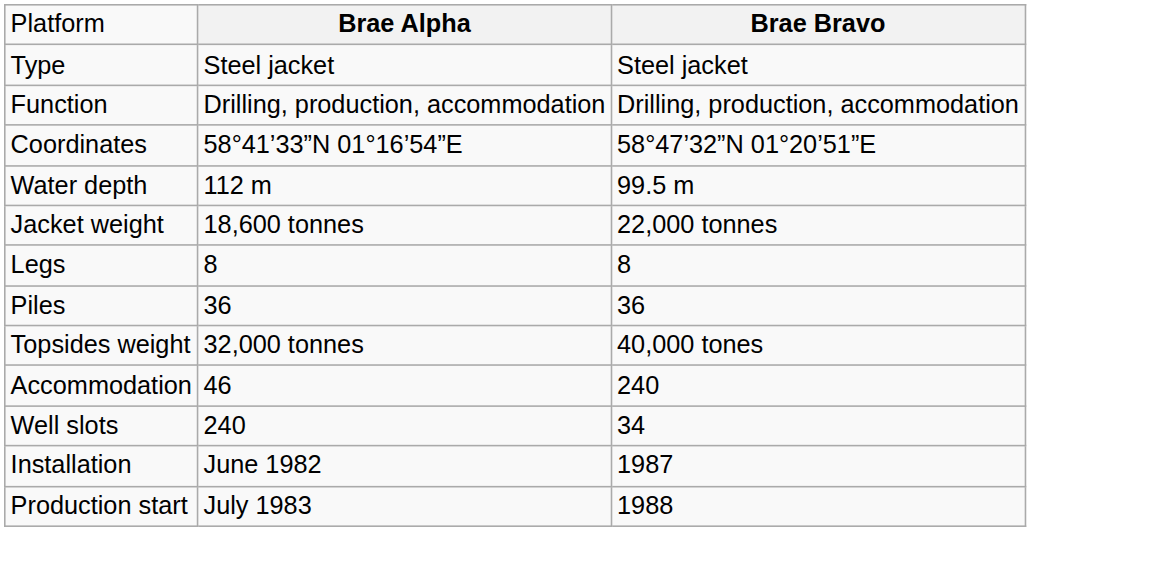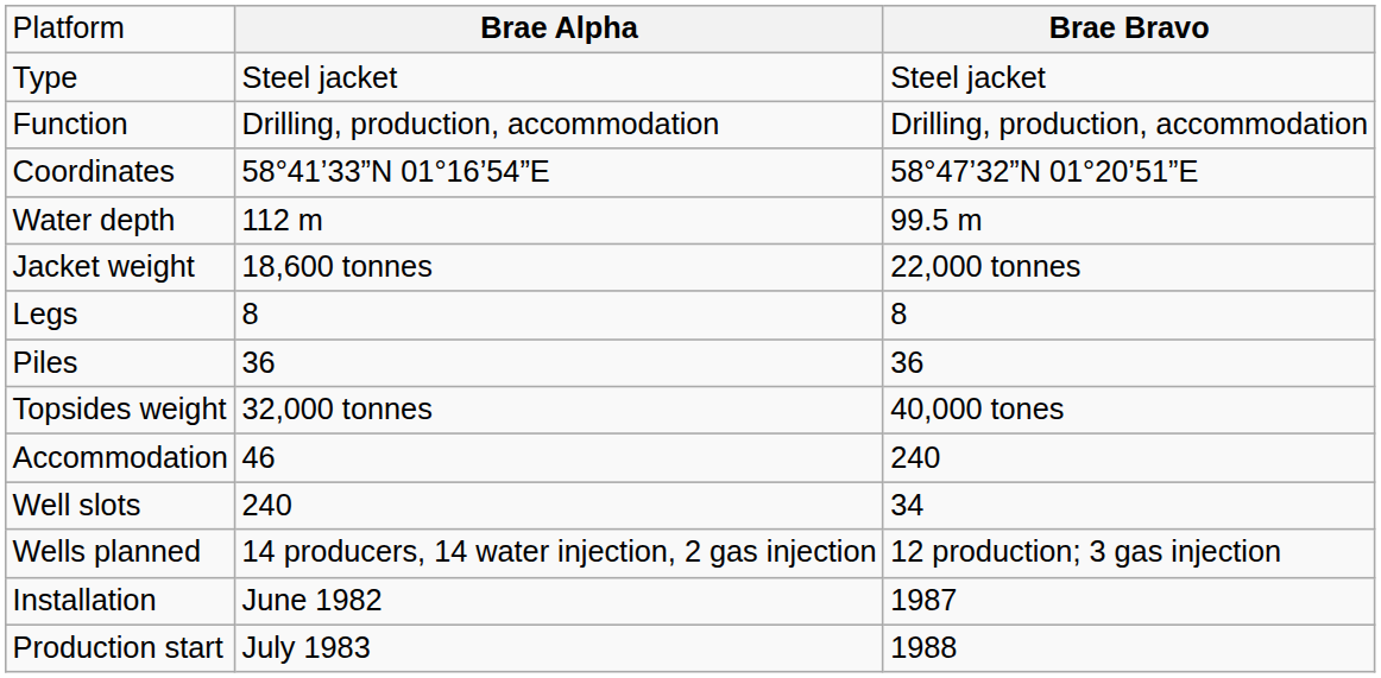 <table class="wikitable">
 <tr>
 <td>Platform</td>
 <th>Brae Alpha</th>
 <th>Brae Bravo</th>
 </tr>
 <tr>
 <td>Type</td>
 <td>Steel jacket</td>
 <td>Steel jacket</td>
 </tr>
 <tr>
 <td>Function</td>
 <td>Drilling, production,  accommodation</td>
 <td>Drilling, production,  accommodation</td>
 </tr>
 <tr>
 <td>Coordinates</td>
 <td>58°41’33”N 01°16’54”E</td>
 <td>58°47’32”N 01°20’51”E</td>
 </tr>
 <tr>
 <td>Water depth</td>
 <td>112 m</td>
 <td>99.5 m</td>
 </tr>
 <tr>
 <td>Jacket weight</td>
 <td>18,600 tonnes</td>
 <td>22,000 tonnes</td>
 </tr>
 <tr>
 <td>Legs</td>
 <td>8</td>
 <td>8</td>
 </tr>
 <tr>
 <td>Piles</td>
 <td>36</td>
 <td>36</td>
 </tr>
 <tr>
 <td>Topsides weight</td>
 <td>32,000 tonnes</td>
 <td>40,000 tones</td>
 </tr>
 <tr>
 <td>Accommodation</td>
 <td>46</td>
 <td>240</td>
 </tr>
 <tr>
 <td>Well slots</td>
 <td>240</td>
 <td>34</td>
 </tr>
 <tr>
+<td>Wells planned</td>
+<td>14 producers, 14 water injection,  2 gas injection</td>
+<td>12 production; 3 gas injection</td>
+</tr>
+<tr>
 <td>Installation</td>
 <td>June 1982</td>
 <td>1987</td>
 </tr>
 <tr>
 <td>Production start</td>
 <td>July 1983</td>
 <td>1988</td>
 </tr>
 </table>
